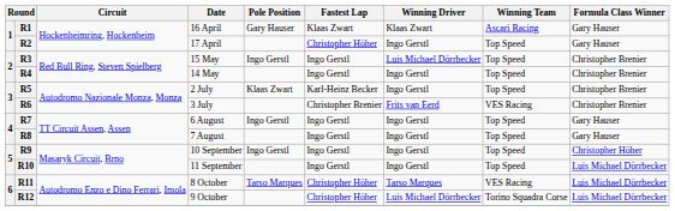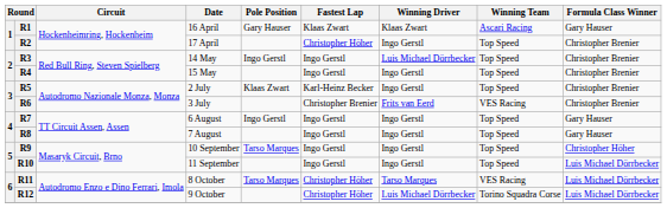 <table class="wikitable" style="font-size: 80%;">
 <tr>
 <th colspan=2>Round</th>
 <th>Circuit</th>
 <th>Date</th>
 <th>Pole Position</th>
 <th>Fastest Lap</th>
 <th>Winning Driver</th>
 <th>Winning Team</th>
 <th>Formula Class Winner</th>
 </tr>
 <tr>
 <th rowspan=2>1</th>
 <th>R1</th>
 <td rowspan=2> <a href='#'>Hockenheimring</a>, <a href='#'>Hockenheim</a></td>
 <td>16 April</td>
 <td> Gary Hauser</td>
 <td> Klaas Zwart</td>
 <td> Klaas Zwart</td>
 <td> <a href='#'>Ascari Racing</a></td>
 <td> Gary Hauser</td>
 </tr>
 <tr>
 <th>R2</th>
 <td>17 April</td>
 <td></td>
 <td> <a href='#'>Christopher Höher</a></td>
 <td> Ingo Gerstl</td>
 <td> Top Speed</td>
-<td> Gary Hauser</td>
+<td> Christopher Brenier</td>
 </tr>
 <tr>
 <th rowspan=2>2</th>
 <th>R3</th>
 <td rowspan=2> <a href='#'>Red Bull Ring</a>, <a href='#'>Steven Spielberg</a></td>
-<td>15 May</td>
+<td>14 May</td>
 <td> Ingo Gerstl</td>
 <td> Ingo Gerstl</td>
 <td> <a href='#'>Luis Michael Dörrbecker</a></td>
 <td> Top Speed</td>
 <td> Christopher Brenier</td>
 </tr>
 <tr>
 <th>R4</th>
-<td>14 May</td>
+<td>15 May</td>
 <td></td>
 <td> Ingo Gerstl</td>
 <td> Ingo Gerstl</td>
 <td> Top Speed</td>
 <td> Christopher Brenier</td>
 </tr>
 <tr>
 <th rowspan=2>3</th>
 <th>R5</th>
 <td rowspan=2> <a href='#'>Autodromo Nazionale Monza</a>, <a href='#'>Monza</a></td>
 <td>2 July</td>
 <td> Klaas Zwart</td>
 <td> Karl-Heinz Becker</td>
 <td> Ingo Gerstl</td>
 <td> Top Speed</td>
 <td> Christopher Brenier</td>
 </tr>
 <tr>
 <th>R6</th>
 <td>3 July</td>
 <td></td>
 <td> Christopher Brenier</td>
 <td> <a href='#'>Frits van Eerd</a></td>
 <td> VES Racing</td>
 <td> Christopher Brenier</td>
 </tr>
 <tr>
 <th rowspan=2>4</th>
 <th>R7</th>
 <td rowspan=2> <a href='#'>TT Circuit Assen</a>, <a href='#'>Assen</a></td>
 <td>6 August</td>
 <td> Ingo Gerstl</td>
 <td> Ingo Gerstl</td>
 <td> Ingo Gerstl</td>
 <td> Top Speed</td>
 <td> Gary Hauser</td>
 </tr>
 <tr>
 <th>R8</th>
 <td>7 August</td>
 <td></td>
 <td> Ingo Gerstl</td>
 <td> Ingo Gerstl</td>
 <td> Top Speed</td>
 <td> Gary Hauser</td>
 </tr>
 <tr>
 <th rowspan=2>5</th>
 <th>R9</th>
 <td rowspan=2> <a href='#'>Masaryk Circuit</a>, <a href='#'>Brno</a></td>
 <td>10 September</td>
-<td> Ingo Gerstl</td>
+<td> <a href='#'>Tarso Marques</a></td>
 <td> Ingo Gerstl</td>
 <td> Ingo Gerstl</td>
 <td> Top Speed</td>
 <td> <a href='#'>Christopher Höher</a></td>
 </tr>
 <tr>
 <th>R10</th>
 <td>11 September</td>
 <td></td>
 <td> Ingo Gerstl</td>
 <td> Ingo Gerstl</td>
 <td> Top Speed</td>
 <td> <a href='#'>Luis Michael Dörrbecker</a></td>
 </tr>
 <tr>
 <th rowspan=2>6</th>
 <th>R11</th>
 <td rowspan=2> <a href='#'>Autodromo Enzo e Dino Ferrari</a>, <a href='#'>Imola</a></td>
 <td>8 October</td>
 <td> <a href='#'>Tarso Marques</a></td>
 <td> <a href='#'>Christopher Höher</a></td>
 <td> <a href='#'>Tarso Marques</a></td>
 <td> VES Racing</td>
 <td> <a href='#'>Luis Michael Dörrbecker</a></td>
 </tr>
 <tr>
 <th>R12</th>
 <td>9 October</td>
 <td></td>
 <td> <a href='#'>Christopher Höher</a></td>
 <td> <a href='#'>Luis Michael Dörrbecker</a></td>
 <td> Torino Squadra Corse</td>
 <td> <a href='#'>Luis Michael Dörrbecker</a></td>
 </tr>
 <tr>
 </tr>
 </table>
